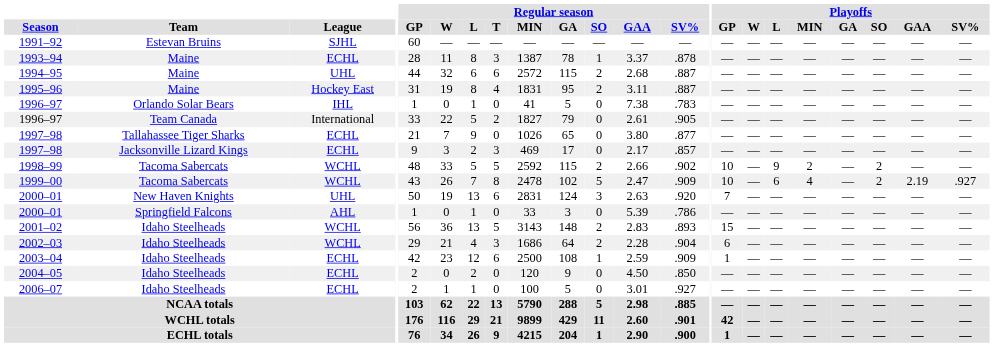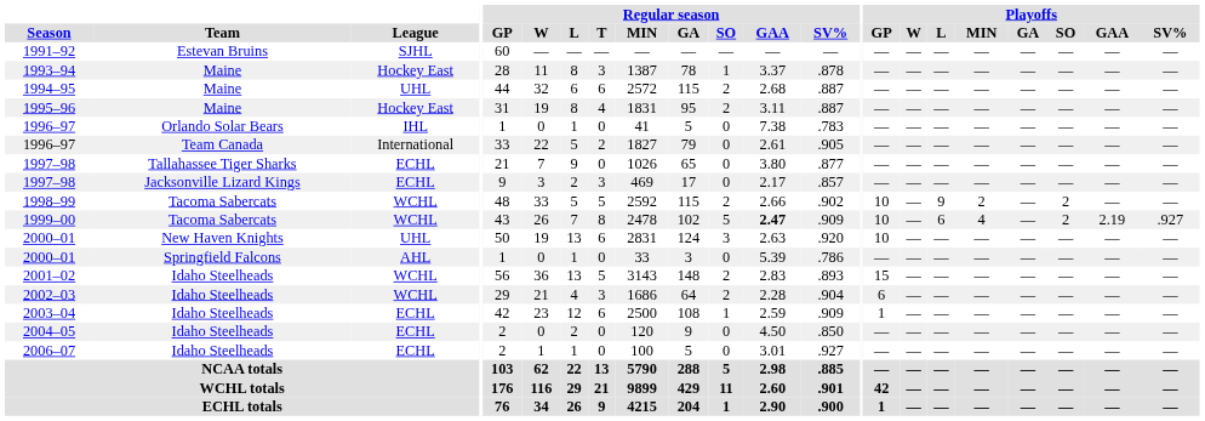 <table border="0" cellpadding="1" cellspacing="0" style="text-align:center; width:80em">
 <tr bgcolor="#e0e0e0">
 <th colspan="3" bgcolor="#ffffff"></th>
 <th rowspan="99" bgcolor="#ffffff"></th>
 <th colspan="9"><a href='#'>Regular season</a></th>
 <th rowspan="99" bgcolor="#ffffff"></th>
 <th colspan="8"><a href='#'>Playoffs</a></th>
 </tr>
 <tr bgcolor="#e0e0e0">
 <th><a href='#'>Season</a></th>
 <th>Team</th>
 <th>League</th>
 <th>GP</th>
 <th>W</th>
 <th>L</th>
 <th>T</th>
 <th>MIN</th>
 <th>GA</th>
 <th><a href='#'>SO</a></th>
 <th><a href='#'>GAA</a></th>
 <th><a href='#'>SV%</a></th>
 <th>GP</th>
 <th>W</th>
 <th>L</th>
 <th>MIN</th>
 <th>GA</th>
 <th>SO</th>
 <th>GAA</th>
 <th>SV%</th>
 </tr>
 <tr>
 <td><a href='#'>1991–92</a></td>
 <td><a href='#'>Estevan Bruins</a></td>
 <td><a href='#'>SJHL</a></td>
 <td>60</td>
 <td>—</td>
 <td>—</td>
 <td>—</td>
 <td>—</td>
 <td>—</td>
 <td>—</td>
 <td>—</td>
 <td>—</td>
 <td>—</td>
 <td>—</td>
 <td>—</td>
 <td>—</td>
 <td>—</td>
 <td>—</td>
 <td>—</td>
 <td>—</td>
 </tr>
 <tr bgcolor="f0f0f0">
 <td><a href='#'>1993–94</a></td>
 <td><a href='#'>Maine</a></td>
-<td><a href='#'>ECHL</a></td>
+<td><a href='#'>Hockey East</a></td>
 <td>28</td>
 <td>11</td>
 <td>8</td>
 <td>3</td>
 <td>1387</td>
 <td>78</td>
 <td>1</td>
 <td>3.37</td>
 <td>.878</td>
 <td>—</td>
 <td>—</td>
 <td>—</td>
 <td>—</td>
 <td>—</td>
 <td>—</td>
 <td>—</td>
 <td>—</td>
 </tr>
 <tr>
 <td><a href='#'>1994–95</a></td>
 <td><a href='#'>Maine</a></td>
 <td><a href='#'>UHL</a></td>
 <td>44</td>
 <td>32</td>
 <td>6</td>
 <td>6</td>
 <td>2572</td>
 <td>115</td>
 <td>2</td>
 <td>2.68</td>
 <td>.887</td>
 <td>—</td>
 <td>—</td>
 <td>—</td>
 <td>—</td>
 <td>—</td>
 <td>—</td>
 <td>—</td>
 <td>—</td>
 </tr>
 <tr bgcolor="f0f0f0">
 <td><a href='#'>1995–96</a></td>
 <td><a href='#'>Maine</a></td>
 <td><a href='#'>Hockey East</a></td>
 <td>31</td>
 <td>19</td>
 <td>8</td>
 <td>4</td>
 <td>1831</td>
 <td>95</td>
 <td>2</td>
 <td>3.11</td>
 <td>.887</td>
 <td>—</td>
 <td>—</td>
 <td>—</td>
 <td>—</td>
 <td>—</td>
 <td>—</td>
 <td>—</td>
 <td>—</td>
 </tr>
 <tr>
 <td><a href='#'>1996–97</a></td>
 <td><a href='#'>Orlando Solar Bears</a></td>
 <td><a href='#'>IHL</a></td>
 <td>1</td>
 <td>0</td>
 <td>1</td>
 <td>0</td>
 <td>41</td>
 <td>5</td>
 <td>0</td>
 <td>7.38</td>
 <td>.783</td>
 <td>—</td>
 <td>—</td>
 <td>—</td>
 <td>—</td>
 <td>—</td>
 <td>—</td>
 <td>—</td>
 <td>—</td>
 </tr>
 <tr bgcolor="f0f0f0">
 <td>1996–97</td>
 <td><a href='#'>Team Canada</a></td>
 <td>International</td>
 <td>33</td>
 <td>22</td>
 <td>5</td>
 <td>2</td>
 <td>1827</td>
 <td>79</td>
 <td>0</td>
 <td>2.61</td>
 <td>.905</td>
 <td>—</td>
 <td>—</td>
 <td>—</td>
 <td>—</td>
 <td>—</td>
 <td>—</td>
 <td>—</td>
 <td>—</td>
 </tr>
 <tr>
 <td><a href='#'>1997–98</a></td>
 <td><a href='#'>Tallahassee Tiger Sharks</a></td>
 <td><a href='#'>ECHL</a></td>
 <td>21</td>
 <td>7</td>
 <td>9</td>
 <td>0</td>
 <td>1026</td>
 <td>65</td>
 <td>0</td>
 <td>3.80</td>
 <td>.877</td>
 <td>—</td>
 <td>—</td>
 <td>—</td>
 <td>—</td>
 <td>—</td>
 <td>—</td>
 <td>—</td>
 <td>—</td>
 </tr>
 <tr bgcolor="f0f0f0">
 <td><a href='#'>1997–98</a></td>
 <td><a href='#'>Jacksonville Lizard Kings</a></td>
 <td><a href='#'>ECHL</a></td>
 <td>9</td>
 <td>3</td>
 <td>2</td>
 <td>3</td>
 <td>469</td>
 <td>17</td>
 <td>0</td>
 <td>2.17</td>
 <td>.857</td>
 <td>—</td>
 <td>—</td>
 <td>—</td>
 <td>—</td>
 <td>—</td>
 <td>—</td>
 <td>—</td>
 <td>—</td>
 </tr>
 <tr>
 <td><a href='#'>1998–99</a></td>
 <td><a href='#'>Tacoma Sabercats</a></td>
 <td><a href='#'>WCHL</a></td>
 <td>48</td>
 <td>33</td>
 <td>5</td>
 <td>5</td>
 <td>2592</td>
 <td>115</td>
 <td>2</td>
 <td>2.66</td>
 <td>.902</td>
 <td>10</td>
 <td>—</td>
 <td>9</td>
 <td>2</td>
 <td>—</td>
 <td>2</td>
 <td>—</td>
 <td>—</td>
 </tr>
 <tr bgcolor="f0f0f0">
 <td><a href='#'>1999–00</a></td>
 <td><a href='#'>Tacoma Sabercats</a></td>
 <td><a href='#'>WCHL</a></td>
 <td>43</td>
 <td>26</td>
 <td>7</td>
 <td>8</td>
 <td>2478</td>
 <td>102</td>
 <td>5</td>
-<td>2.47</td>
+<td><strong>2.47</strong></td>
 <td>.909</td>
 <td>10</td>
 <td>—</td>
 <td>6</td>
 <td>4</td>
 <td>—</td>
 <td>2</td>
 <td>2.19</td>
 <td>.927</td>
 </tr>
 <tr>
 <td><a href='#'>2000–01</a></td>
 <td><a href='#'>New Haven Knights</a></td>
 <td><a href='#'>UHL</a></td>
 <td>50</td>
 <td>19</td>
 <td>13</td>
 <td>6</td>
 <td>2831</td>
 <td>124</td>
 <td>3</td>
 <td>2.63</td>
 <td>.920</td>
-<td>7</td>
+<td>10</td>
 <td>—</td>
 <td>—</td>
 <td>—</td>
 <td>—</td>
 <td>—</td>
 <td>—</td>
 <td>—</td>
 </tr>
 <tr bgcolor="f0f0f0">
 <td><a href='#'>2000–01</a></td>
 <td><a href='#'>Springfield Falcons</a></td>
 <td><a href='#'>AHL</a></td>
 <td>1</td>
 <td>0</td>
 <td>1</td>
 <td>0</td>
 <td>33</td>
 <td>3</td>
 <td>0</td>
 <td>5.39</td>
 <td>.786</td>
 <td>—</td>
 <td>—</td>
 <td>—</td>
 <td>—</td>
 <td>—</td>
 <td>—</td>
 <td>—</td>
 <td>—</td>
 </tr>
 <tr>
 <td><a href='#'>2001–02</a></td>
 <td><a href='#'>Idaho Steelheads</a></td>
 <td><a href='#'>WCHL</a></td>
 <td>56</td>
 <td>36</td>
 <td>13</td>
 <td>5</td>
 <td>3143</td>
 <td>148</td>
 <td>2</td>
 <td>2.83</td>
 <td>.893</td>
 <td>15</td>
 <td>—</td>
 <td>—</td>
 <td>—</td>
 <td>—</td>
 <td>—</td>
 <td>—</td>
 <td>—</td>
 </tr>
 <tr bgcolor="f0f0f0">
 <td><a href='#'>2002–03</a></td>
 <td><a href='#'>Idaho Steelheads</a></td>
 <td><a href='#'>WCHL</a></td>
 <td>29</td>
 <td>21</td>
 <td>4</td>
 <td>3</td>
 <td>1686</td>
 <td>64</td>
 <td>2</td>
 <td>2.28</td>
 <td>.904</td>
 <td>6</td>
 <td>—</td>
 <td>—</td>
 <td>—</td>
 <td>—</td>
 <td>—</td>
 <td>—</td>
 <td>—</td>
 </tr>
 <tr>
 <td><a href='#'>2003–04</a></td>
 <td><a href='#'>Idaho Steelheads</a></td>
 <td><a href='#'>ECHL</a></td>
 <td>42</td>
 <td>23</td>
 <td>12</td>
 <td>6</td>
 <td>2500</td>
 <td>108</td>
 <td>1</td>
 <td>2.59</td>
 <td>.909</td>
 <td>1</td>
 <td>—</td>
 <td>—</td>
 <td>—</td>
 <td>—</td>
 <td>—</td>
 <td>—</td>
 <td>—</td>
 </tr>
 <tr bgcolor="f0f0f0">
 <td><a href='#'>2004–05</a></td>
 <td><a href='#'>Idaho Steelheads</a></td>
 <td><a href='#'>ECHL</a></td>
 <td>2</td>
 <td>0</td>
 <td>2</td>
 <td>0</td>
 <td>120</td>
 <td>9</td>
 <td>0</td>
 <td>4.50</td>
 <td>.850</td>
 <td>—</td>
 <td>—</td>
 <td>—</td>
 <td>—</td>
 <td>—</td>
 <td>—</td>
 <td>—</td>
 <td>—</td>
 </tr>
 <tr>
 <td><a href='#'>2006–07</a></td>
 <td><a href='#'>Idaho Steelheads</a></td>
 <td><a href='#'>ECHL</a></td>
 <td>2</td>
 <td>1</td>
 <td>1</td>
 <td>0</td>
 <td>100</td>
 <td>5</td>
 <td>0</td>
 <td>3.01</td>
 <td>.927</td>
 <td>—</td>
 <td>—</td>
 <td>—</td>
 <td>—</td>
 <td>—</td>
 <td>—</td>
 <td>—</td>
 <td>—</td>
 </tr>
 <tr bgcolor="#e0e0e0">
 <th colspan="3">NCAA totals</th>
 <th>103</th>
 <th>62</th>
 <th>22</th>
 <th>13</th>
 <th>5790</th>
 <th>288</th>
 <th>5</th>
 <th>2.98</th>
 <th>.885</th>
 <th>—</th>
 <th>—</th>
 <th>—</th>
 <th>—</th>
 <th>—</th>
 <th>—</th>
 <th>—</th>
 <th>—</th>
 </tr>
 <tr bgcolor="#e0e0e0">
 <th colspan="3">WCHL totals</th>
 <th>176</th>
 <th>116</th>
 <th>29</th>
 <th>21</th>
 <th>9899</th>
 <th>429</th>
 <th>11</th>
 <th>2.60</th>
 <th>.901</th>
 <th>42</th>
 <th>—</th>
 <th>—</th>
 <th>—</th>
 <th>—</th>
 <th>—</th>
 <th>—</th>
 <th>—</th>
 </tr>
 <tr bgcolor="#e0e0e0">
 <th colspan="3">ECHL totals</th>
 <th>76</th>
 <th>34</th>
 <th>26</th>
 <th>9</th>
 <th>4215</th>
 <th>204</th>
 <th>1</th>
 <th>2.90</th>
 <th>.900</th>
 <th>1</th>
 <th>—</th>
 <th>—</th>
 <th>—</th>
 <th>—</th>
 <th>—</th>
 <th>—</th>
 <th>—</th>
 </tr>
 </table>
